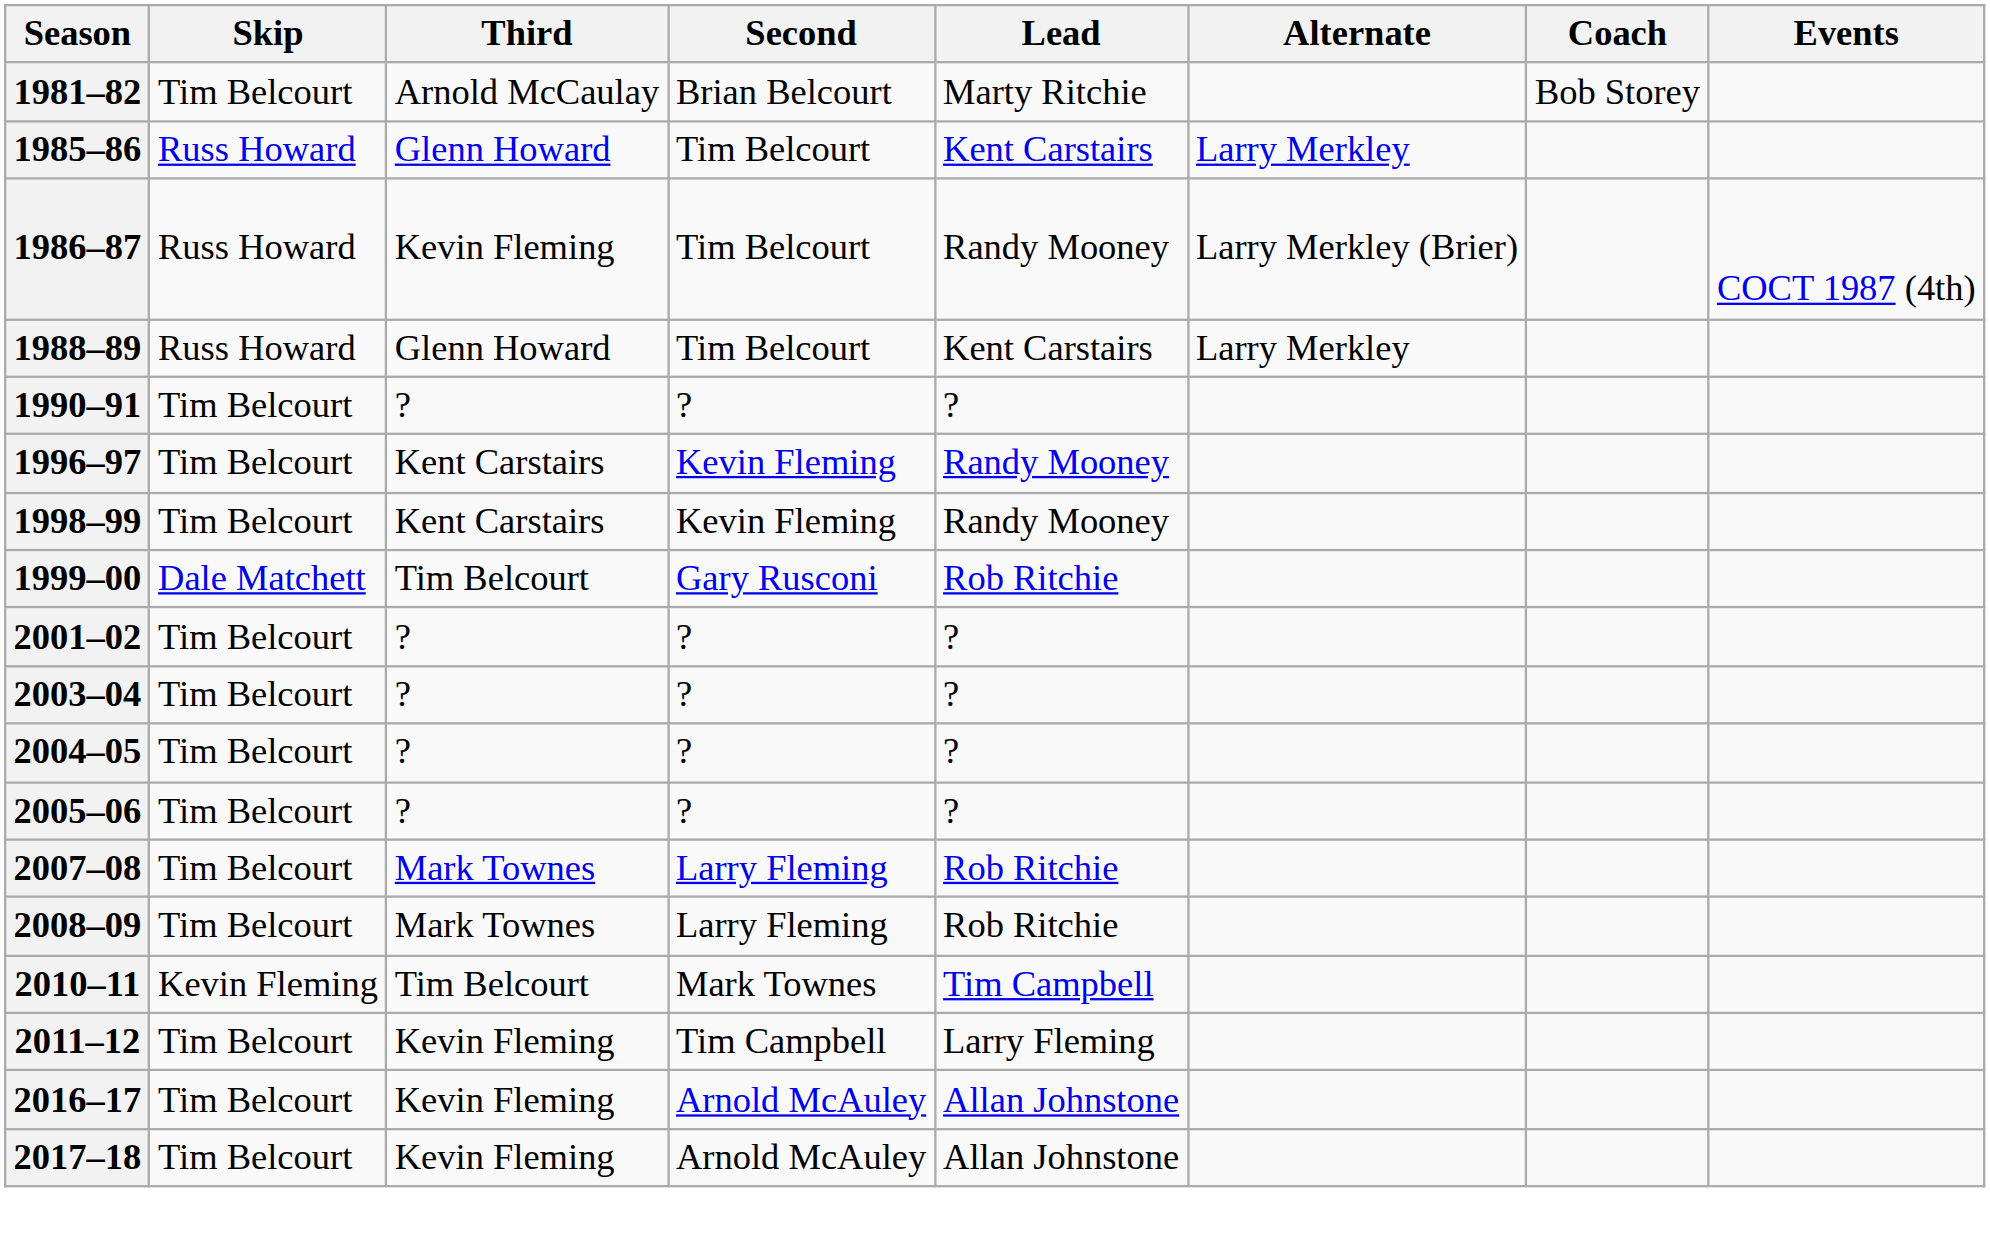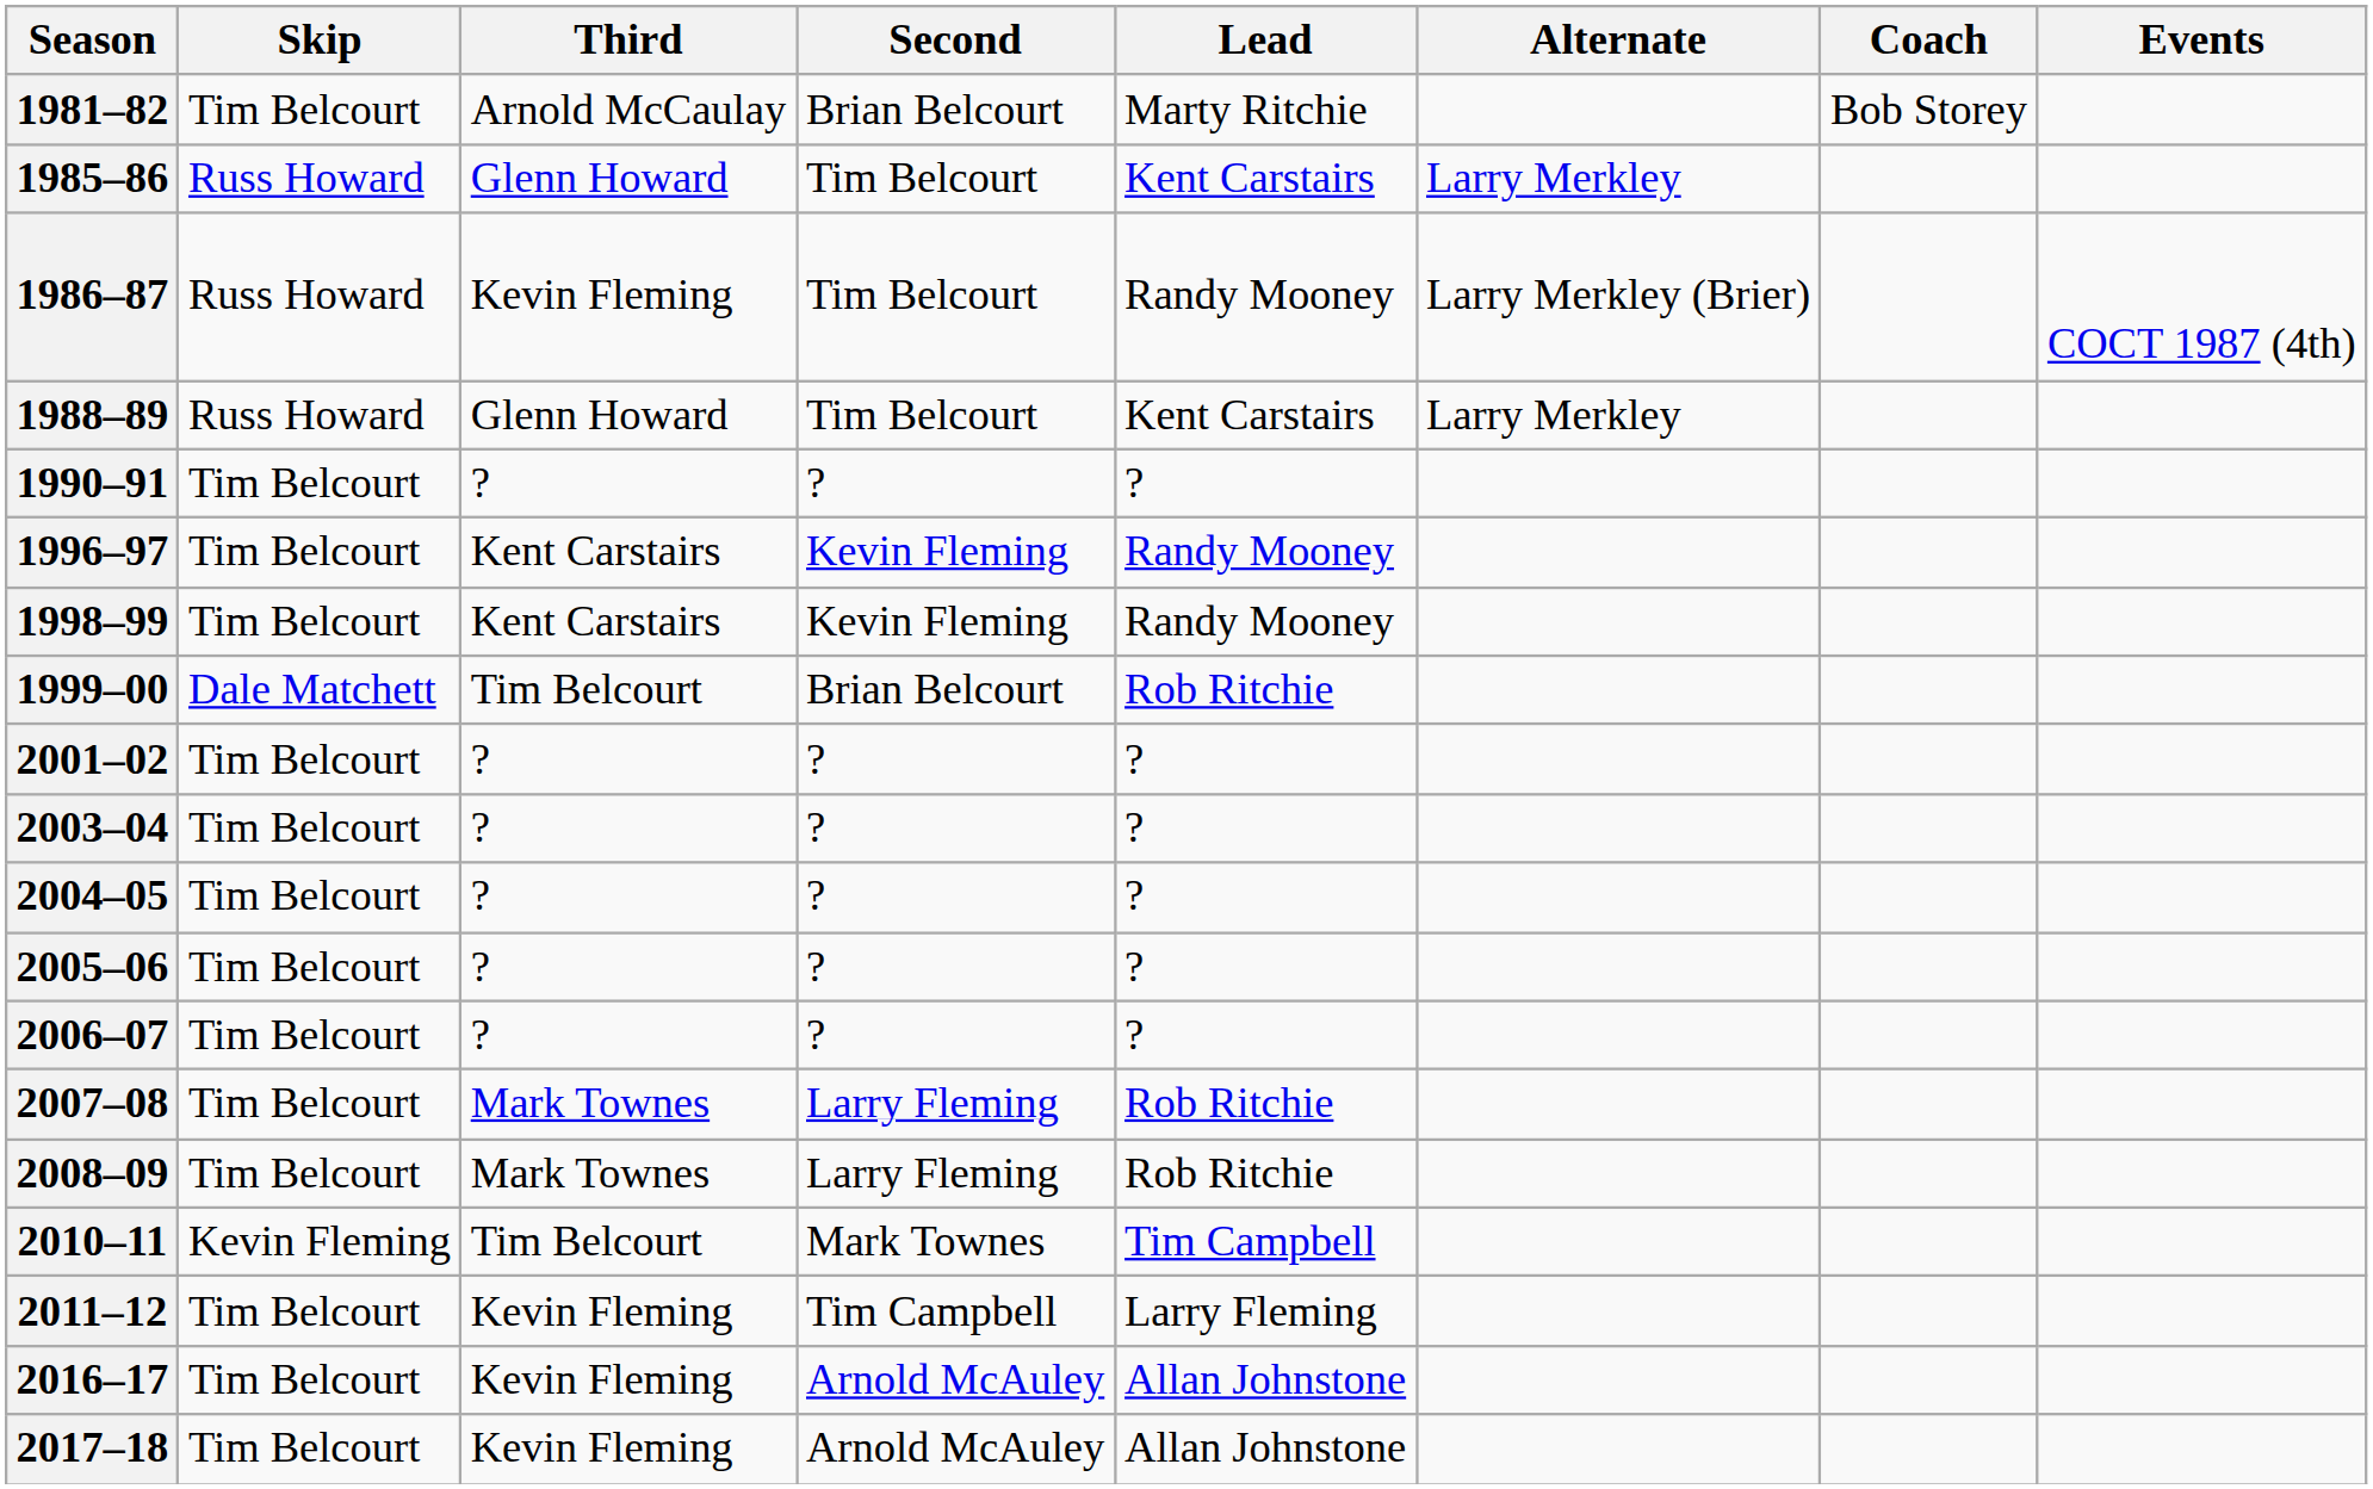 <table class="wikitable">
 <tr>
 <th scope="col">Season</th>
 <th scope="col">Skip</th>
 <th scope="col">Third</th>
 <th scope="col">Second</th>
 <th scope="col">Lead</th>
 <th scope="col">Alternate</th>
 <th scope="col">Coach</th>
 <th scope="col">Events</th>
 </tr>
 <tr>
 <th scope="row">1981–82</th>
 <td>Tim Belcourt</td>
 <td>Arnold McCaulay</td>
 <td>Brian Belcourt</td>
 <td>Marty Ritchie</td>
 <td></td>
 <td>Bob Storey</td>
 <td></td>
 </tr>
 <tr>
 <th scope="row">1985–86</th>
 <td><a href='#'>Russ Howard</a></td>
 <td><a href='#'>Glenn Howard</a></td>
 <td>Tim Belcourt</td>
 <td><a href='#'>Kent Carstairs</a></td>
 <td><a href='#'>Larry Merkley</a></td>
 <td></td>
 <td> </td>
 </tr>
 <tr>
 <th scope="row">1986–87</th>
 <td>Russ Howard</td>
 <td>Kevin Fleming</td>
 <td>Tim Belcourt</td>
 <td>Randy Mooney</td>
 <td>Larry Merkley (Brier)</td>
 <td></td>
 <td> <br> <br><a href='#'>COCT 1987</a> (4th)</td>
 </tr>
 <tr>
 <th scope="row">1988–89</th>
 <td>Russ Howard</td>
 <td>Glenn Howard</td>
 <td>Tim Belcourt</td>
 <td>Kent Carstairs</td>
 <td>Larry Merkley</td>
 <td></td>
 <td> </td>
 </tr>
 <tr>
 <th scope="row">1990–91</th>
 <td>Tim Belcourt</td>
 <td>?</td>
 <td>?</td>
 <td>?</td>
 <td></td>
 <td></td>
 <td></td>
 </tr>
 <tr>
 <th scope="row">1996–97</th>
 <td>Tim Belcourt</td>
 <td>Kent Carstairs</td>
 <td><a href='#'>Kevin Fleming</a></td>
 <td><a href='#'>Randy Mooney</a></td>
 <td></td>
 <td></td>
 <td></td>
 </tr>
 <tr>
 <th scope="row">1998–99</th>
 <td>Tim Belcourt</td>
 <td>Kent Carstairs</td>
 <td>Kevin Fleming</td>
 <td>Randy Mooney</td>
 <td></td>
 <td></td>
 <td></td>
 </tr>
 <tr>
 <th scope="row">1999–00</th>
 <td><a href='#'>Dale Matchett</a></td>
 <td>Tim Belcourt</td>
-<td><a href='#'>Gary Rusconi</a></td>
+<td>Brian Belcourt</td>
 <td><a href='#'>Rob Ritchie</a></td>
 <td></td>
 <td></td>
 <td></td>
 </tr>
 <tr>
 <th scope="row">2001–02</th>
 <td>Tim Belcourt</td>
 <td>?</td>
 <td>?</td>
 <td>?</td>
 <td></td>
 <td></td>
 <td></td>
 </tr>
 <tr>
 <th scope="row">2003–04</th>
 <td>Tim Belcourt</td>
 <td>?</td>
 <td>?</td>
 <td>?</td>
 <td></td>
 <td></td>
 <td></td>
 </tr>
 <tr>
 <th scope="row">2004–05</th>
 <td>Tim Belcourt</td>
 <td>?</td>
 <td>?</td>
 <td>?</td>
 <td></td>
 <td></td>
 <td></td>
 </tr>
 <tr>
 <th scope="row">2005–06</th>
+<td>Tim Belcourt</td>
+<td>?</td>
+<td>?</td>
+<td>?</td>
+<td></td>
+<td></td>
+<td></td>
+</tr>
+<tr>
+<th scope="row">2006–07</th>
 <td>Tim Belcourt</td>
 <td>?</td>
 <td>?</td>
 <td>?</td>
 <td></td>
 <td></td>
 <td></td>
 </tr>
 <tr>
 <th scope="row">2007–08</th>
 <td>Tim Belcourt</td>
 <td><a href='#'>Mark Townes</a></td>
 <td><a href='#'>Larry Fleming</a></td>
 <td><a href='#'>Rob Ritchie</a></td>
 <td></td>
 <td></td>
 <td></td>
 </tr>
 <tr>
 <th scope="row">2008–09</th>
 <td>Tim Belcourt</td>
 <td>Mark Townes</td>
 <td>Larry Fleming</td>
 <td>Rob Ritchie</td>
 <td></td>
 <td></td>
 <td></td>
 </tr>
 <tr>
 <th scope="row">2010–11</th>
 <td>Kevin Fleming</td>
 <td>Tim Belcourt</td>
 <td>Mark Townes</td>
 <td><a href='#'>Tim Campbell</a></td>
 <td></td>
 <td></td>
 <td></td>
 </tr>
 <tr>
 <th scope="row">2011–12</th>
 <td>Tim Belcourt</td>
 <td>Kevin Fleming</td>
 <td>Tim Campbell</td>
 <td>Larry Fleming</td>
 <td></td>
 <td></td>
 <td></td>
 </tr>
 <tr>
 <th scope="row">2016–17</th>
 <td>Tim Belcourt</td>
 <td>Kevin Fleming</td>
 <td><a href='#'>Arnold McAuley</a></td>
 <td><a href='#'>Allan Johnstone</a></td>
 <td></td>
 <td></td>
 <td></td>
 </tr>
 <tr>
 <th scope="row">2017–18</th>
 <td>Tim Belcourt</td>
 <td>Kevin Fleming</td>
 <td>Arnold McAuley</td>
 <td>Allan Johnstone</td>
 <td></td>
 <td></td>
 <td></td>
 </tr>
 </table>
